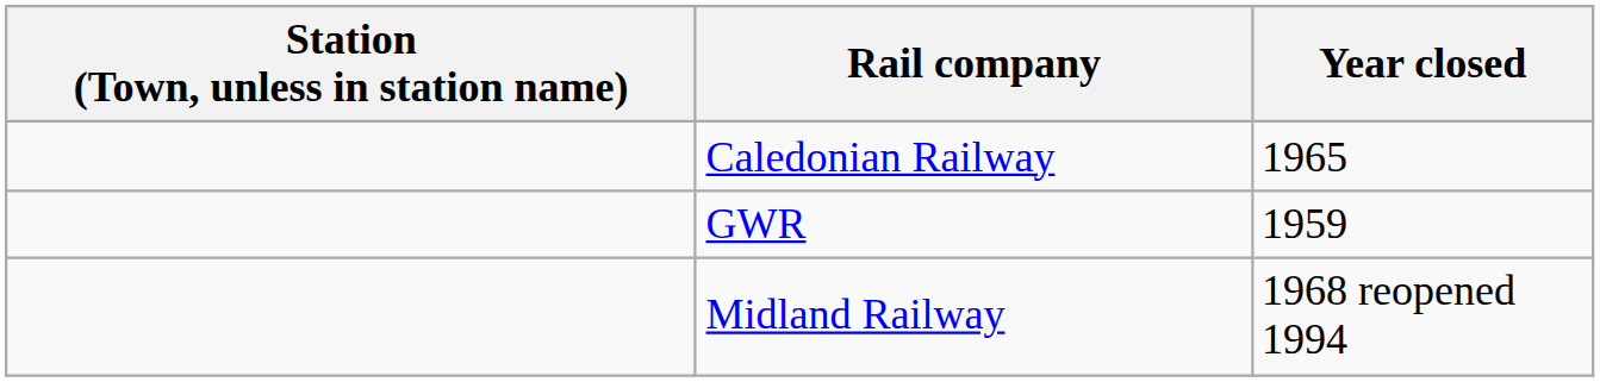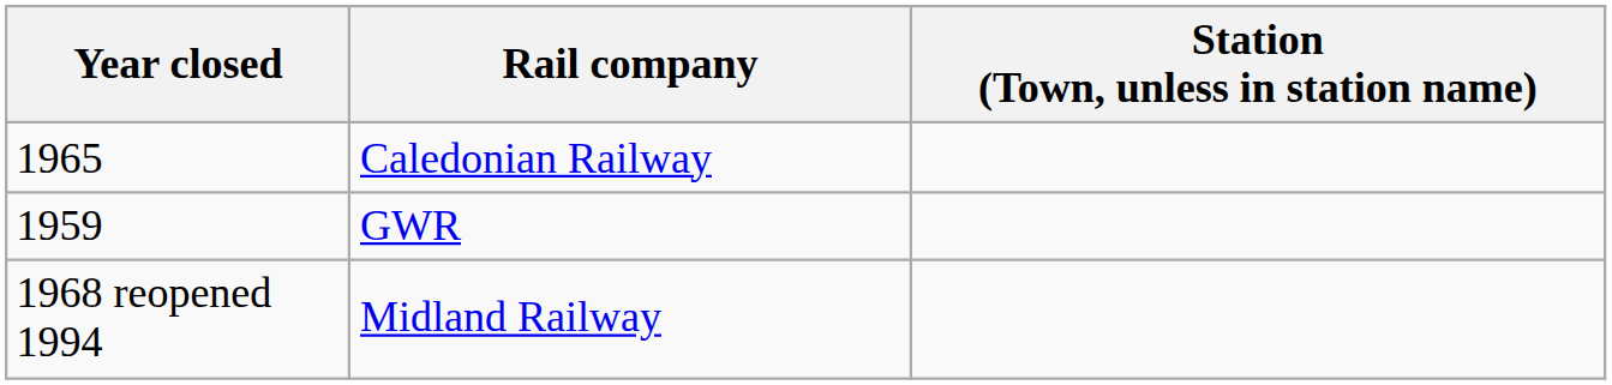 <table class="wikitable sortable">
 <tr>
+<th style="width:120px">Year closed</th>
+<th style="width:200px">Rail company</th>
 <th style="width:250px">Station<br>(Town, unless in station name)</th>
-<th style="width:200px">Rail company</th>
-<th style="width:120px">Year closed</th>
 </tr>
 <tr>
+<td>1965</td>
+<td><a href='#'>Caledonian Railway</a></td>
 <td></td>
-<td><a href='#'>Caledonian Railway</a></td>
-<td>1965</td>
 </tr>
 <tr>
+<td>1959</td>
+<td><a href='#'>GWR</a></td>
 <td></td>
-<td><a href='#'>GWR</a></td>
-<td>1959</td>
 </tr>
 <tr>
+<td>1968 reopened 1994</td>
+<td><a href='#'>Midland Railway</a></td>
 <td></td>
-<td><a href='#'>Midland Railway</a></td>
-<td>1968 reopened 1994</td>
 </tr>
 </table>
